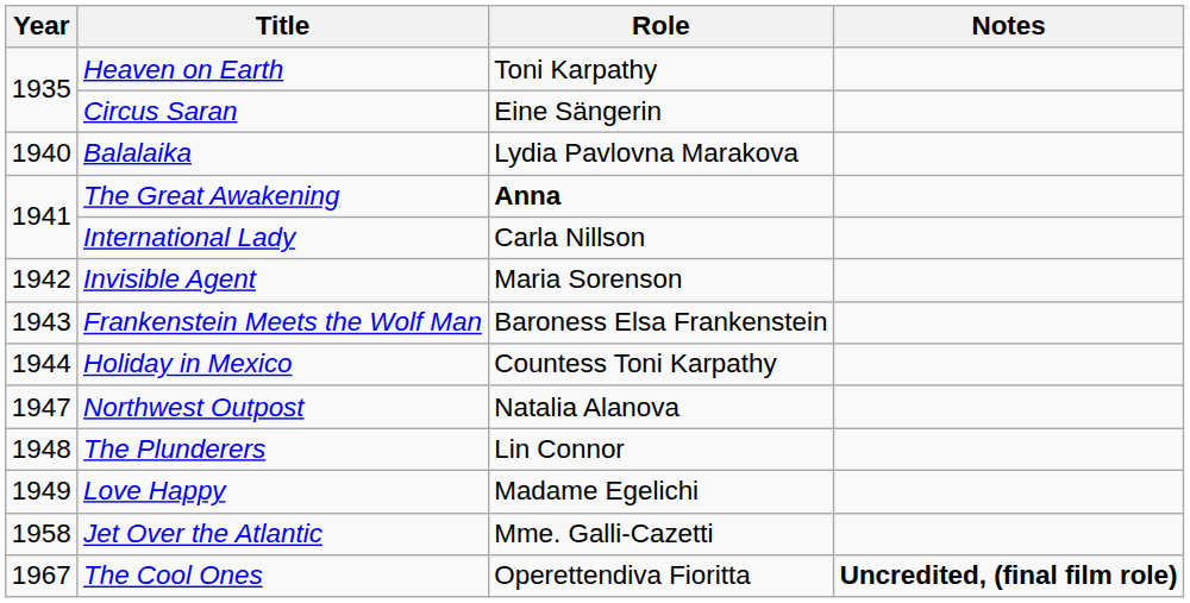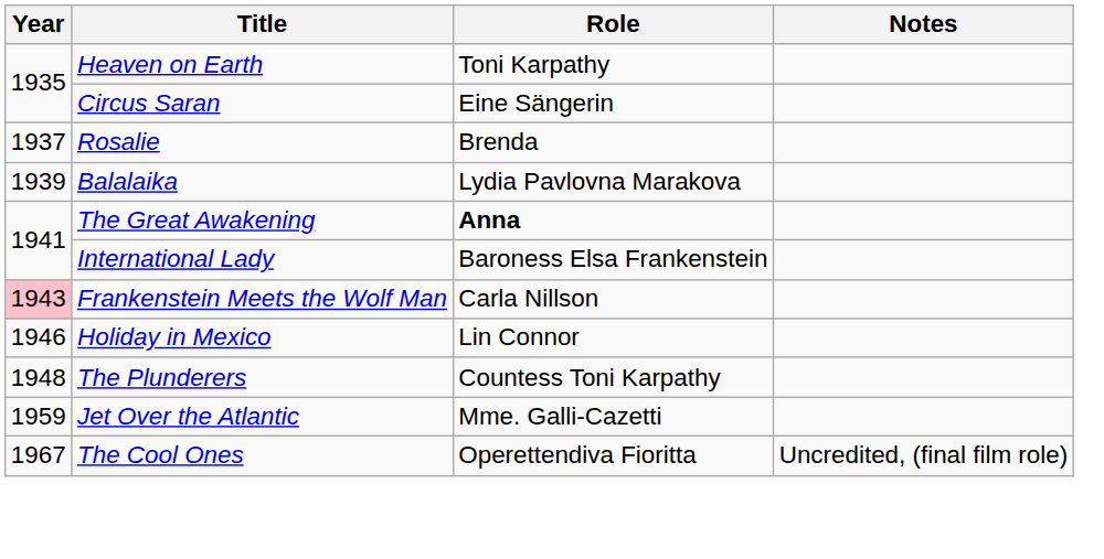 <table class="wikitable">
 <tr>
 <th>Year</th>
 <th>Title</th>
 <th>Role</th>
 <th>Notes</th>
 </tr>
 <tr>
 <td rowspan=2>1935</td>
 <td><em><a href='#'>Heaven on Earth</a></em></td>
 <td>Toni Karpathy</td>
 <td></td>
 </tr>
 <tr>
 <td><em><a href='#'>Circus Saran</a></em></td>
 <td>Eine Sängerin</td>
 <td></td>
 </tr>
 <tr>
-<td>1940</td>
+<td>1937</td>
+<td><em><a href='#'>Rosalie</a></em></td>
+<td>Brenda</td>
+<td></td>
+</tr>
+<tr>
+<td>1939</td>
 <td><em><a href='#'>Balalaika</a></em></td>
 <td>Lydia Pavlovna Marakova</td>
 <td></td>
 </tr>
 <tr>
 <td rowspan=2>1941</td>
 <td><em><a href='#'>The Great Awakening</a></em></td>
 <td><strong>Anna</strong></td>
 <td></td>
 </tr>
 <tr>
 <td><em><a href='#'>International Lady</a></em></td>
+<td>Baroness Elsa Frankenstein</td>
+<td></td>
+</tr>
+<tr>
+<td style="background: pink;">1943</td>
+<td><em><a href='#'>Frankenstein Meets the Wolf Man</a></em></td>
 <td>Carla Nillson</td>
 <td></td>
 </tr>
 <tr>
-<td>1942</td>
-<td><em><a href='#'>Invisible Agent</a></em></td>
-<td>Maria Sorenson</td>
-<td></td>
-</tr>
-<tr>
-<td>1943</td>
-<td><em><a href='#'>Frankenstein Meets the Wolf Man</a></em></td>
-<td>Baroness Elsa Frankenstein</td>
-<td></td>
-</tr>
-<tr>
-<td>1944</td>
+<td>1946</td>
 <td><em><a href='#'>Holiday in Mexico</a></em></td>
-<td>Countess Toni Karpathy</td>
-<td></td>
-</tr>
-<tr>
-<td>1947</td>
-<td><em><a href='#'>Northwest Outpost</a></em></td>
-<td>Natalia Alanova</td>
+<td>Lin Connor</td>
 <td></td>
 </tr>
 <tr>
 <td>1948</td>
 <td><em><a href='#'>The Plunderers</a></em></td>
-<td>Lin Connor</td>
+<td>Countess Toni Karpathy</td>
 <td></td>
 </tr>
 <tr>
-<td>1949</td>
-<td><em><a href='#'>Love Happy</a></em></td>
-<td>Madame Egelichi</td>
-<td></td>
-</tr>
-<tr>
-<td>1958</td>
+<td>1959</td>
 <td><em><a href='#'>Jet Over the Atlantic</a></em></td>
 <td>Mme. Galli-Cazetti</td>
 <td></td>
 </tr>
 <tr>
 <td>1967</td>
 <td><em><a href='#'>The Cool Ones</a></em></td>
 <td>Operettendiva Fioritta</td>
-<td><strong>Uncredited, (final film role)</strong></td>
+<td>Uncredited, (final film role)</td>
 </tr>
 </table>
